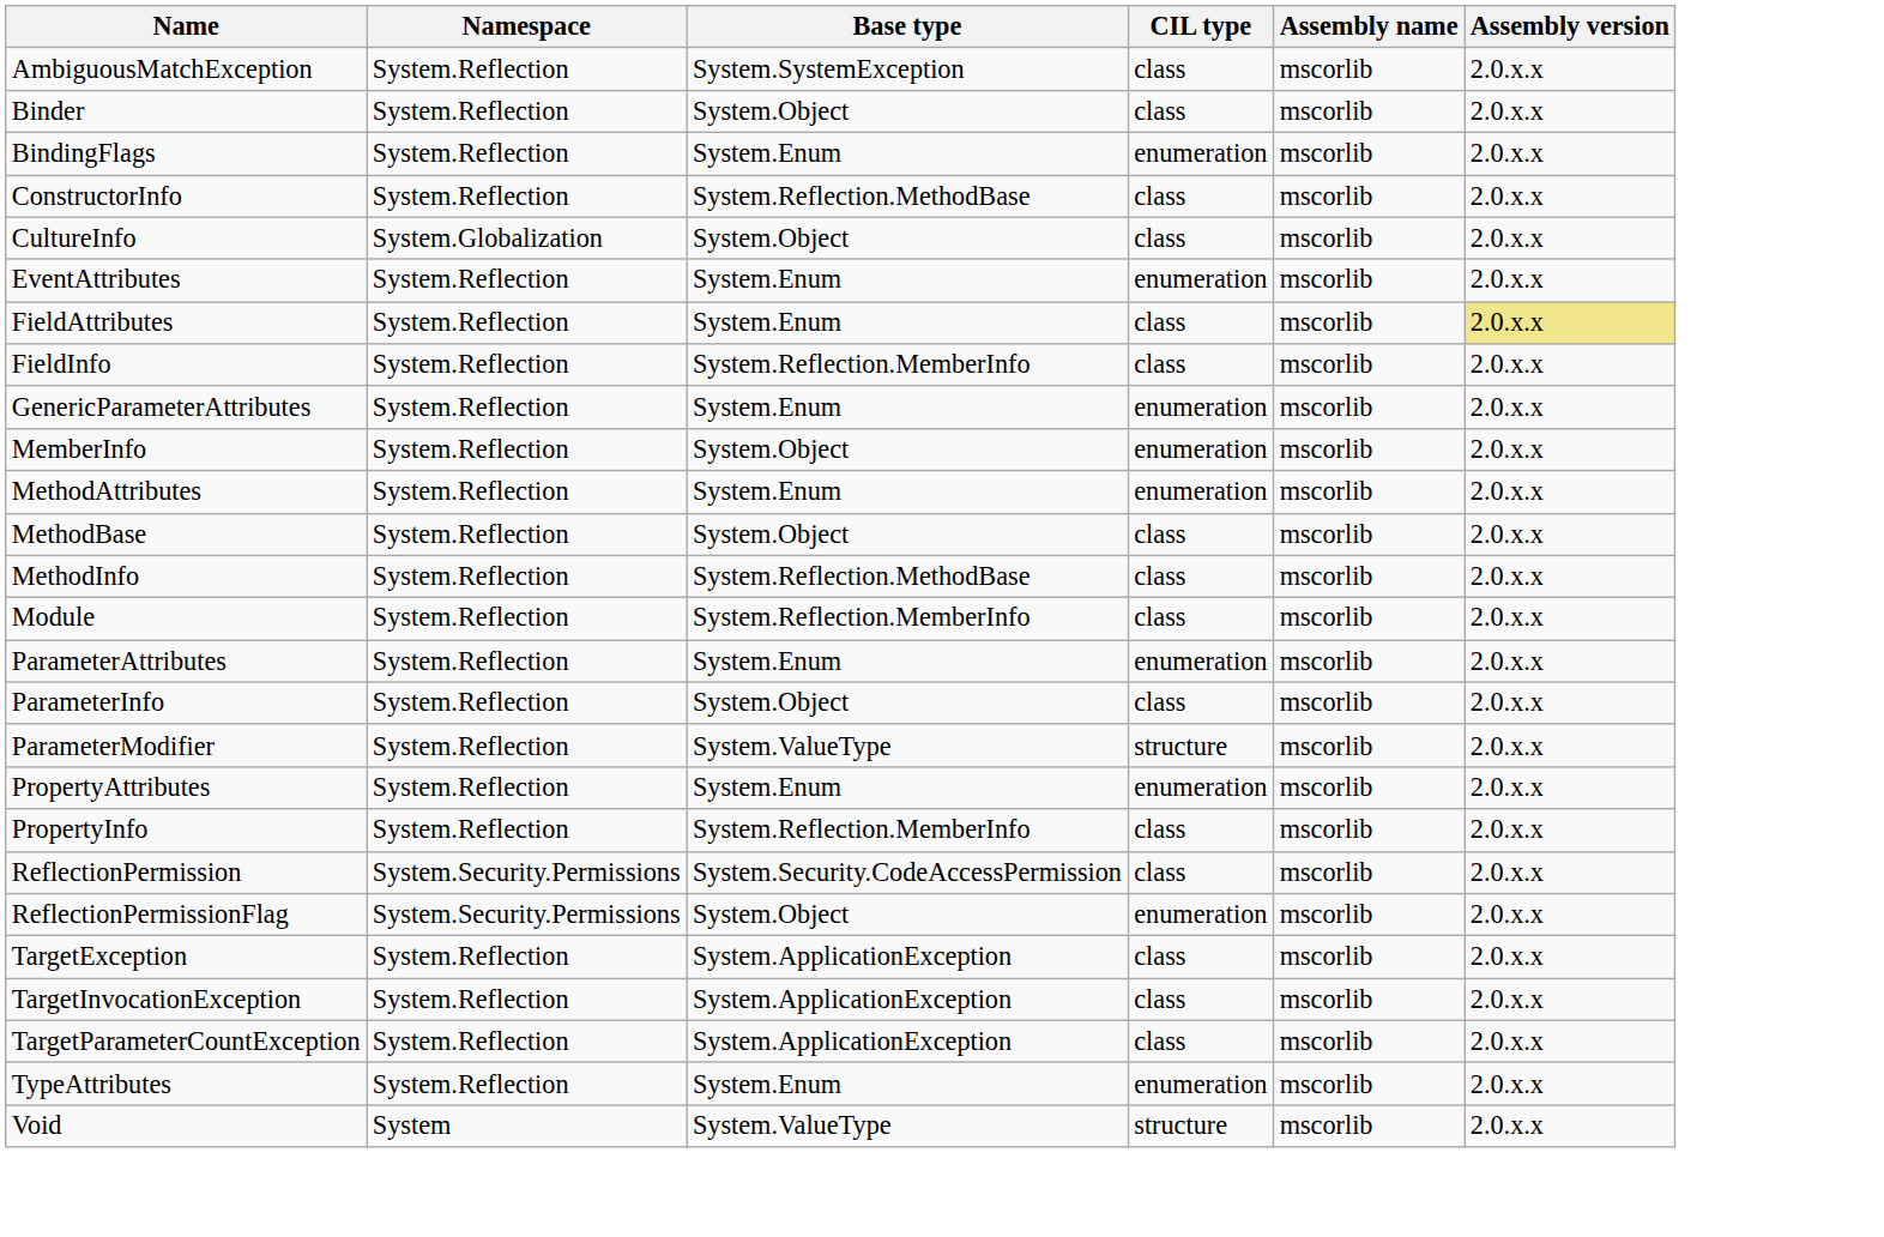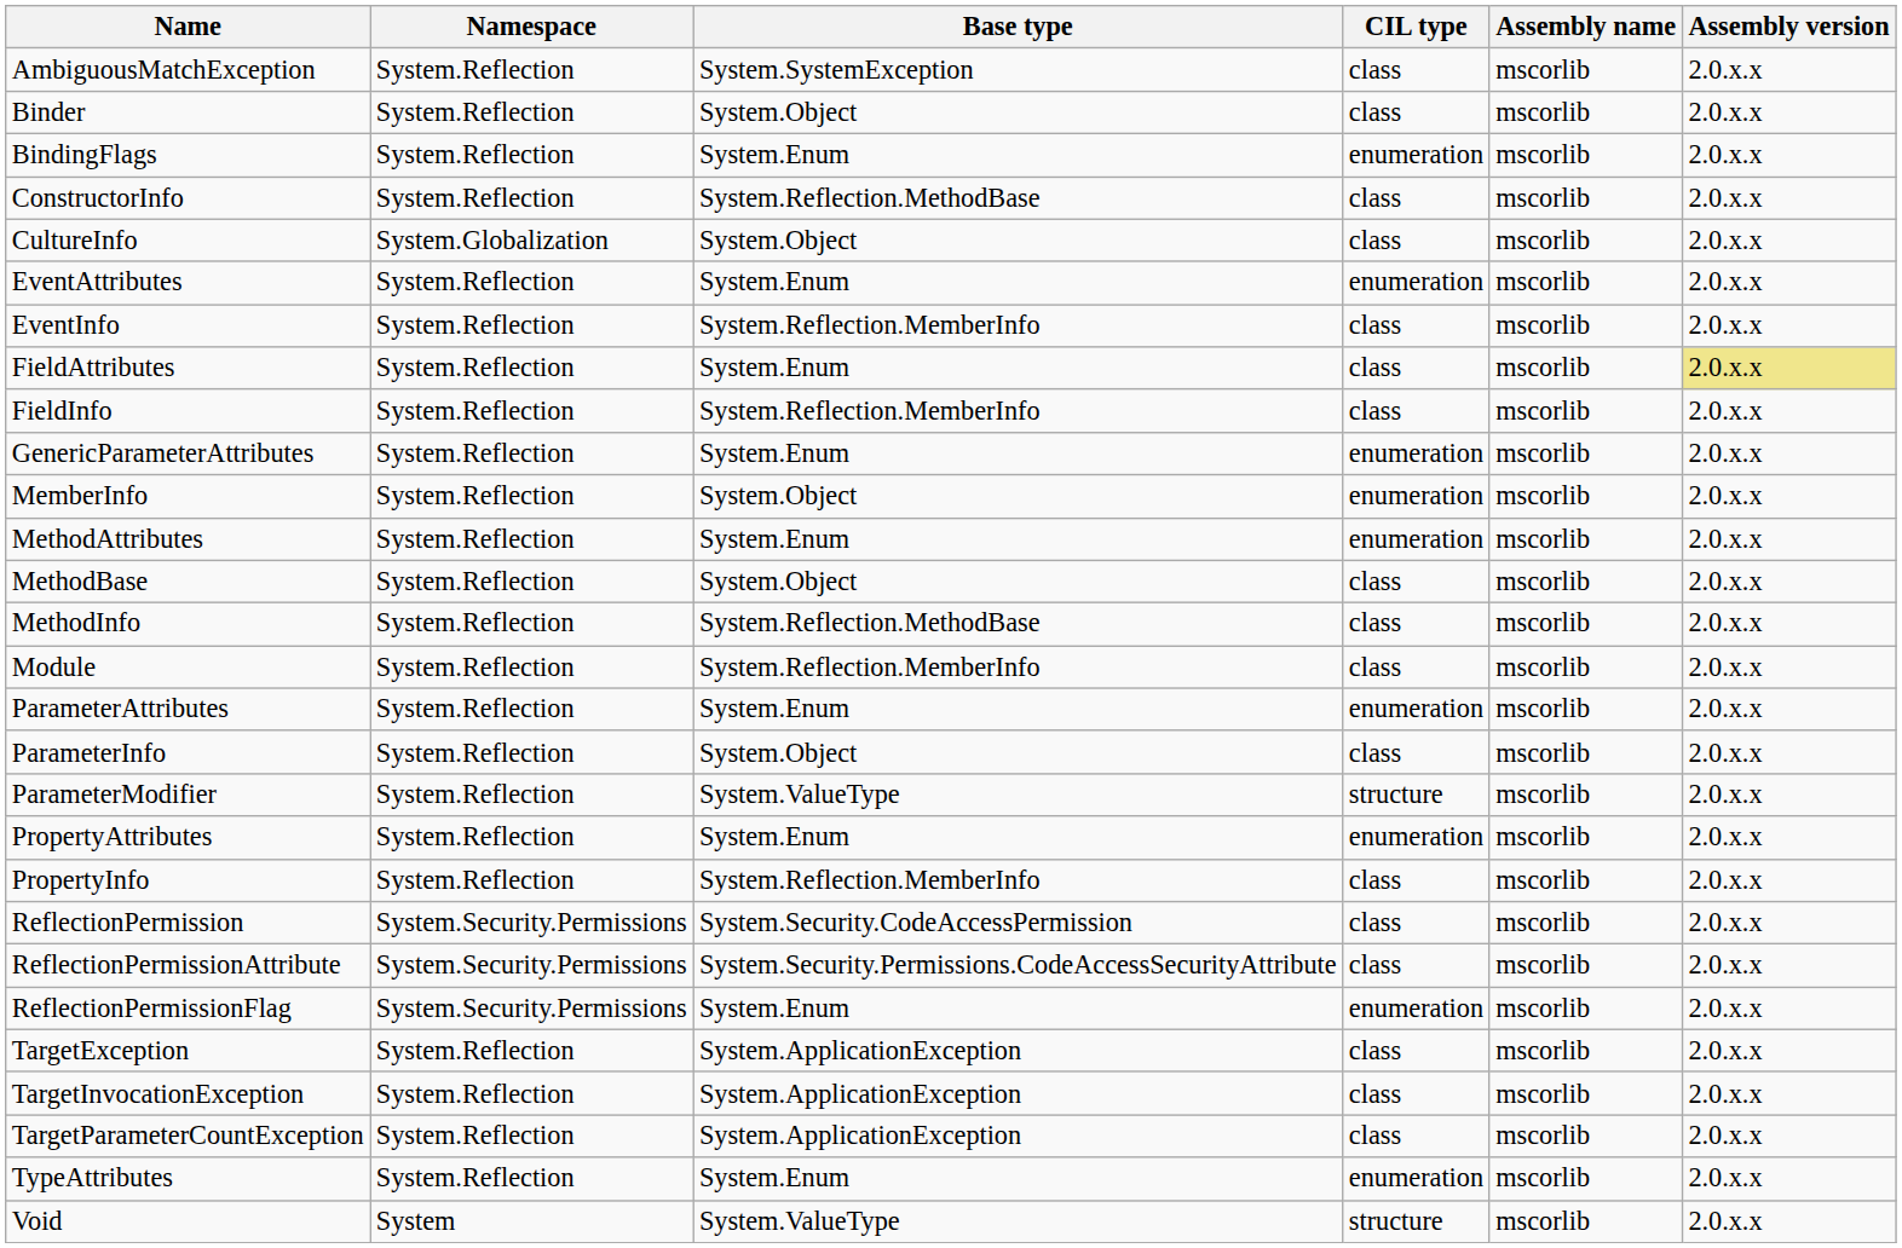 <table class="sortable wikitable">
 <tr>
 <th>Name</th>
 <th>Namespace</th>
 <th>Base type</th>
 <th>CIL type</th>
 <th>Assembly name</th>
 <th>Assembly version</th>
 </tr>
 <tr>
 <td>AmbiguousMatchException</td>
 <td>System.Reflection</td>
 <td>System.SystemException</td>
 <td>class</td>
 <td>mscorlib</td>
 <td>2.0.x.x</td>
 </tr>
 <tr>
 <td>Binder</td>
 <td>System.Reflection</td>
 <td>System.Object</td>
 <td>class</td>
 <td>mscorlib</td>
 <td>2.0.x.x</td>
 </tr>
 <tr>
 <td>BindingFlags</td>
 <td>System.Reflection</td>
 <td>System.Enum</td>
 <td>enumeration</td>
 <td>mscorlib</td>
 <td>2.0.x.x</td>
 </tr>
 <tr>
 <td>ConstructorInfo</td>
 <td>System.Reflection</td>
 <td>System.Reflection.MethodBase</td>
 <td>class</td>
 <td>mscorlib</td>
 <td>2.0.x.x</td>
 </tr>
 <tr>
 <td>CultureInfo</td>
 <td>System.Globalization</td>
 <td>System.Object</td>
 <td>class</td>
 <td>mscorlib</td>
 <td>2.0.x.x</td>
 </tr>
 <tr>
 <td>EventAttributes</td>
 <td>System.Reflection</td>
 <td>System.Enum</td>
 <td>enumeration</td>
+<td>mscorlib</td>
+<td>2.0.x.x</td>
+</tr>
+<tr>
+<td>EventInfo</td>
+<td>System.Reflection</td>
+<td>System.Reflection.MemberInfo</td>
+<td>class</td>
 <td>mscorlib</td>
 <td>2.0.x.x</td>
 </tr>
 <tr>
 <td>FieldAttributes</td>
 <td>System.Reflection</td>
 <td>System.Enum</td>
 <td>class</td>
 <td>mscorlib</td>
 <td style="background: khaki;">2.0.x.x</td>
 </tr>
 <tr>
 <td>FieldInfo</td>
 <td>System.Reflection</td>
 <td>System.Reflection.MemberInfo</td>
 <td>class</td>
 <td>mscorlib</td>
 <td>2.0.x.x</td>
 </tr>
 <tr>
 <td>GenericParameterAttributes</td>
 <td>System.Reflection</td>
 <td>System.Enum</td>
 <td>enumeration</td>
 <td>mscorlib</td>
 <td>2.0.x.x</td>
 </tr>
 <tr>
 <td>MemberInfo</td>
 <td>System.Reflection</td>
 <td>System.Object</td>
 <td>enumeration</td>
 <td>mscorlib</td>
 <td>2.0.x.x</td>
 </tr>
 <tr>
 <td>MethodAttributes</td>
 <td>System.Reflection</td>
 <td>System.Enum</td>
 <td>enumeration</td>
 <td>mscorlib</td>
 <td>2.0.x.x</td>
 </tr>
 <tr>
 <td>MethodBase</td>
 <td>System.Reflection</td>
 <td>System.Object</td>
 <td>class</td>
 <td>mscorlib</td>
 <td>2.0.x.x</td>
 </tr>
 <tr>
 <td>MethodInfo</td>
 <td>System.Reflection</td>
 <td>System.Reflection.MethodBase</td>
 <td>class</td>
 <td>mscorlib</td>
 <td>2.0.x.x</td>
 </tr>
 <tr>
 <td>Module</td>
 <td>System.Reflection</td>
 <td>System.Reflection.MemberInfo</td>
 <td>class</td>
 <td>mscorlib</td>
 <td>2.0.x.x</td>
 </tr>
 <tr>
 <td>ParameterAttributes</td>
 <td>System.Reflection</td>
 <td>System.Enum</td>
 <td>enumeration</td>
 <td>mscorlib</td>
 <td>2.0.x.x</td>
 </tr>
 <tr>
 <td>ParameterInfo</td>
 <td>System.Reflection</td>
 <td>System.Object</td>
 <td>class</td>
 <td>mscorlib</td>
 <td>2.0.x.x</td>
 </tr>
 <tr>
 <td>ParameterModifier</td>
 <td>System.Reflection</td>
 <td>System.ValueType</td>
 <td>structure</td>
 <td>mscorlib</td>
 <td>2.0.x.x</td>
 </tr>
 <tr>
 <td>PropertyAttributes</td>
 <td>System.Reflection</td>
 <td>System.Enum</td>
 <td>enumeration</td>
 <td>mscorlib</td>
 <td>2.0.x.x</td>
 </tr>
 <tr>
 <td>PropertyInfo</td>
 <td>System.Reflection</td>
 <td>System.Reflection.MemberInfo</td>
 <td>class</td>
 <td>mscorlib</td>
 <td>2.0.x.x</td>
 </tr>
 <tr>
 <td>ReflectionPermission</td>
 <td>System.Security.Permissions</td>
 <td>System.Security.CodeAccessPermission</td>
 <td>class</td>
 <td>mscorlib</td>
 <td>2.0.x.x</td>
 </tr>
 <tr>
+<td>ReflectionPermissionAttribute</td>
+<td>System.Security.Permissions</td>
+<td>System.Security.Permissions.CodeAccessSecurityAttribute</td>
+<td>class</td>
+<td>mscorlib</td>
+<td>2.0.x.x</td>
+</tr>
+<tr>
 <td>ReflectionPermissionFlag</td>
 <td>System.Security.Permissions</td>
-<td>System.Object</td>
+<td>System.Enum</td>
 <td>enumeration</td>
 <td>mscorlib</td>
 <td>2.0.x.x</td>
 </tr>
 <tr>
 <td>TargetException</td>
 <td>System.Reflection</td>
 <td>System.ApplicationException</td>
 <td>class</td>
 <td>mscorlib</td>
 <td>2.0.x.x</td>
 </tr>
 <tr>
 <td>TargetInvocationException</td>
 <td>System.Reflection</td>
 <td>System.ApplicationException</td>
 <td>class</td>
 <td>mscorlib</td>
 <td>2.0.x.x</td>
 </tr>
 <tr>
 <td>TargetParameterCountException</td>
 <td>System.Reflection</td>
 <td>System.ApplicationException</td>
 <td>class</td>
 <td>mscorlib</td>
 <td>2.0.x.x</td>
 </tr>
 <tr>
 <td>TypeAttributes</td>
 <td>System.Reflection</td>
 <td>System.Enum</td>
 <td>enumeration</td>
 <td>mscorlib</td>
 <td>2.0.x.x</td>
 </tr>
 <tr>
 <td>Void</td>
 <td>System</td>
 <td>System.ValueType</td>
 <td>structure</td>
 <td>mscorlib</td>
 <td>2.0.x.x</td>
 </tr>
 </table>
